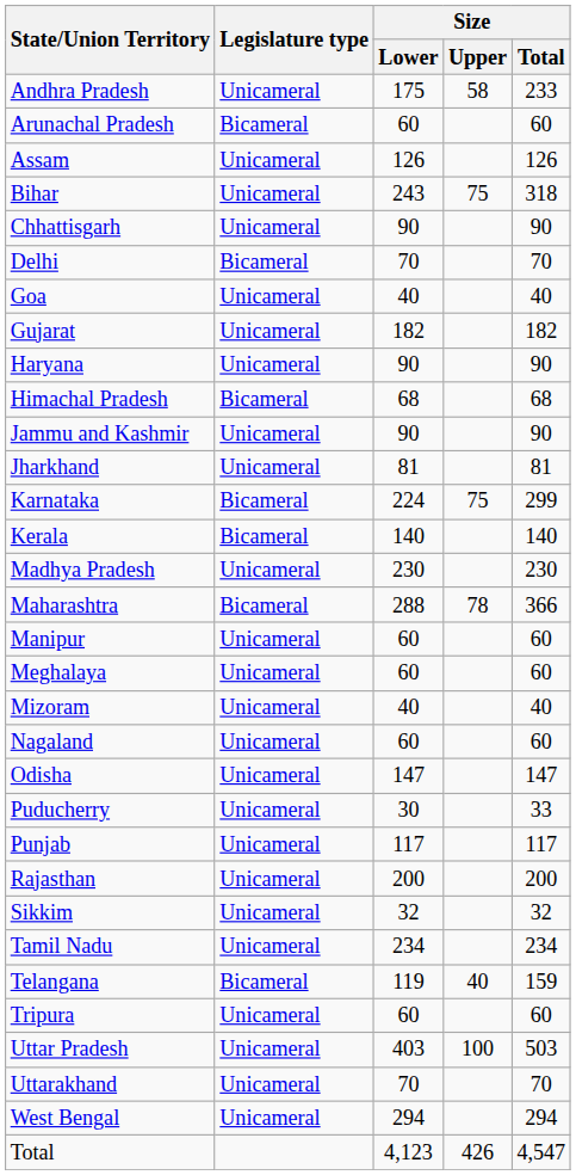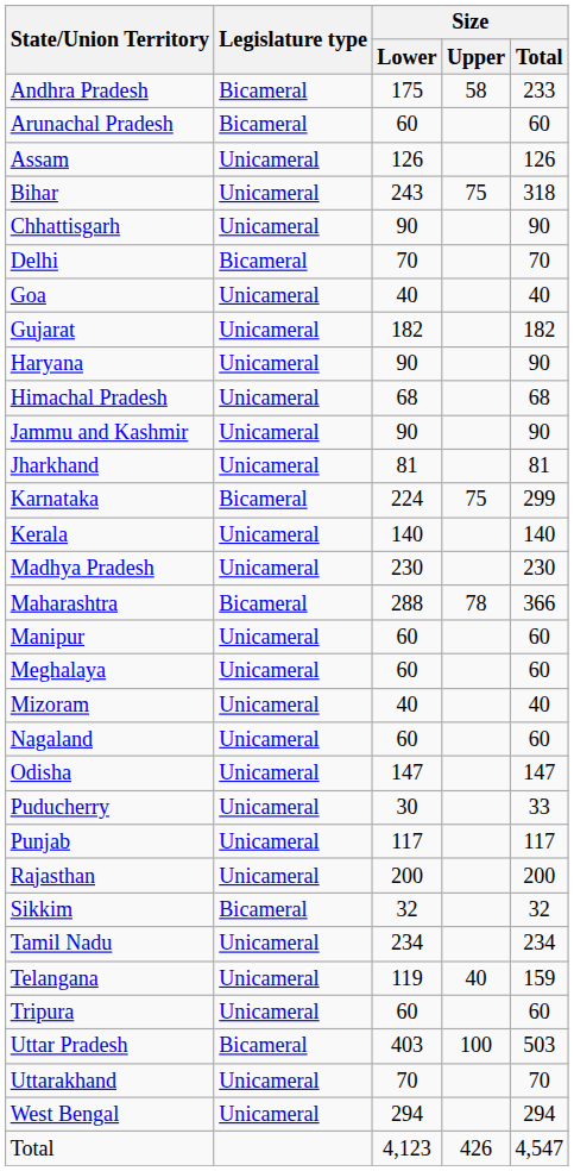 <table class="wikitable sortable">
 <tr>
 <th rowspan ="2">State/Union Territory</th>
 <th rowspan ="2">Legislature type</th>
 <th colspan="3">Size</th>
 </tr>
 <tr>
 <th>Lower</th>
 <th>Upper</th>
 <th>Total</th>
 </tr>
 <tr>
 <td><a href='#'>Andhra Pradesh</a></td>
-<td><a href='#'>Unicameral</a></td>
+<td><a href='#'>Bicameral</a></td>
 <td style="text-align:center;">175</td>
 <td style="text-align:center;">58</td>
 <td style="text-align:center;">233</td>
 </tr>
 <tr>
 <td><a href='#'>Arunachal Pradesh</a></td>
 <td><a href='#'>Bicameral</a></td>
 <td style="text-align:center;">60</td>
 <td></td>
 <td style="text-align:center;">60</td>
 </tr>
 <tr>
 <td><a href='#'>Assam</a></td>
 <td><a href='#'>Unicameral</a></td>
 <td style="text-align:center;">126</td>
 <td></td>
 <td style="text-align:center;">126</td>
 </tr>
 <tr>
 <td><a href='#'>Bihar</a></td>
 <td><a href='#'>Unicameral</a></td>
 <td style="text-align:center;">243</td>
 <td style="text-align:center;">75</td>
 <td style="text-align:center;">318</td>
 </tr>
 <tr>
 <td><a href='#'>Chhattisgarh</a></td>
 <td><a href='#'>Unicameral</a></td>
 <td style="text-align:center;">90</td>
 <td></td>
 <td style="text-align:center;">90</td>
 </tr>
 <tr>
 <td><a href='#'>Delhi</a></td>
 <td><a href='#'>Bicameral</a></td>
 <td style="text-align:center;">70</td>
 <td></td>
 <td style="text-align:center;">70</td>
 </tr>
 <tr>
 <td><a href='#'>Goa</a></td>
 <td><a href='#'>Unicameral</a></td>
 <td style="text-align:center;">40</td>
 <td></td>
 <td style="text-align:center;">40</td>
 </tr>
 <tr>
 <td><a href='#'>Gujarat</a></td>
 <td><a href='#'>Unicameral</a></td>
 <td style="text-align:center;">182</td>
 <td></td>
 <td style="text-align:center;">182</td>
 </tr>
 <tr>
 <td><a href='#'>Haryana</a></td>
 <td><a href='#'>Unicameral</a></td>
 <td style="text-align:center;">90</td>
 <td></td>
 <td style="text-align:center;">90</td>
 </tr>
 <tr>
 <td><a href='#'>Himachal Pradesh</a></td>
-<td><a href='#'>Bicameral</a></td>
+<td><a href='#'>Unicameral</a></td>
 <td style="text-align:center;">68</td>
 <td></td>
 <td style="text-align:center;">68</td>
 </tr>
 <tr>
 <td><a href='#'>Jammu and Kashmir</a></td>
 <td><a href='#'>Unicameral</a></td>
 <td style="text-align:center;">90</td>
 <td></td>
 <td style="text-align:center;">90</td>
 </tr>
 <tr>
 <td><a href='#'>Jharkhand</a></td>
 <td><a href='#'>Unicameral</a></td>
 <td style="text-align:center;">81</td>
 <td></td>
 <td style="text-align:center;">81</td>
 </tr>
 <tr>
 <td><a href='#'>Karnataka</a></td>
 <td><a href='#'>Bicameral</a></td>
 <td style="text-align:center;">224</td>
 <td style="text-align:center;">75</td>
 <td style="text-align:center;">299</td>
 </tr>
 <tr>
 <td><a href='#'>Kerala</a></td>
-<td><a href='#'>Bicameral</a></td>
+<td><a href='#'>Unicameral</a></td>
 <td style="text-align:center;">140</td>
 <td></td>
 <td style="text-align:center;">140</td>
 </tr>
 <tr>
 <td><a href='#'>Madhya Pradesh</a></td>
 <td><a href='#'>Unicameral</a></td>
 <td style="text-align:center;">230</td>
 <td></td>
 <td style="text-align:center;">230</td>
 </tr>
 <tr>
 <td><a href='#'>Maharashtra</a></td>
 <td><a href='#'>Bicameral</a></td>
 <td style="text-align:center;">288</td>
 <td style="text-align:center;">78</td>
 <td style="text-align:center;">366</td>
 </tr>
 <tr>
 <td><a href='#'>Manipur</a></td>
 <td><a href='#'>Unicameral</a></td>
 <td style="text-align:center;">60</td>
 <td></td>
 <td style="text-align:center;">60</td>
 </tr>
 <tr>
 <td><a href='#'>Meghalaya</a></td>
 <td><a href='#'>Unicameral</a></td>
 <td style="text-align:center;">60</td>
 <td></td>
 <td style="text-align:center;">60</td>
 </tr>
 <tr>
 <td><a href='#'>Mizoram</a></td>
 <td><a href='#'>Unicameral</a></td>
 <td style="text-align:center;">40</td>
 <td></td>
 <td style="text-align:center;">40</td>
 </tr>
 <tr>
 <td><a href='#'>Nagaland</a></td>
 <td><a href='#'>Unicameral</a></td>
 <td style="text-align:center;">60</td>
 <td></td>
 <td style="text-align:center;">60</td>
 </tr>
 <tr>
 <td><a href='#'>Odisha</a></td>
 <td><a href='#'>Unicameral</a></td>
 <td style="text-align:center;">147</td>
 <td></td>
 <td style="text-align:center;">147</td>
 </tr>
 <tr>
 <td><a href='#'>Puducherry</a></td>
 <td><a href='#'>Unicameral</a></td>
 <td style="text-align:center;">30</td>
 <td></td>
 <td style="text-align:center;">33</td>
 </tr>
 <tr>
 <td><a href='#'>Punjab</a></td>
 <td><a href='#'>Unicameral</a></td>
 <td style="text-align:center;">117</td>
 <td></td>
 <td style="text-align:center;">117</td>
 </tr>
 <tr>
 <td><a href='#'>Rajasthan</a></td>
 <td><a href='#'>Unicameral</a></td>
 <td style="text-align:center;">200</td>
 <td></td>
 <td style="text-align:center;">200</td>
 </tr>
 <tr>
 <td><a href='#'>Sikkim</a></td>
-<td><a href='#'>Unicameral</a></td>
+<td><a href='#'>Bicameral</a></td>
 <td style="text-align:center;">32</td>
 <td></td>
 <td style="text-align:center;">32</td>
 </tr>
 <tr>
 <td><a href='#'>Tamil Nadu</a></td>
 <td><a href='#'>Unicameral</a></td>
 <td style="text-align:center;">234</td>
 <td></td>
 <td style="text-align:center;">234</td>
 </tr>
 <tr>
 <td><a href='#'>Telangana</a></td>
-<td><a href='#'>Bicameral</a></td>
+<td><a href='#'>Unicameral</a></td>
 <td style="text-align:center;">119</td>
 <td style="text-align:center;">40</td>
 <td style="text-align:center;">159</td>
 </tr>
 <tr>
 <td><a href='#'>Tripura</a></td>
 <td><a href='#'>Unicameral</a></td>
 <td style="text-align:center;">60</td>
 <td></td>
 <td style="text-align:center;">60</td>
 </tr>
 <tr>
 <td><a href='#'>Uttar Pradesh</a></td>
-<td><a href='#'>Unicameral</a></td>
+<td><a href='#'>Bicameral</a></td>
 <td style="text-align:center;">403</td>
 <td style="text-align:center;">100</td>
 <td style="text-align:center;">503</td>
 </tr>
 <tr>
 <td><a href='#'>Uttarakhand</a></td>
 <td><a href='#'>Unicameral</a></td>
 <td style="text-align:center;">70</td>
 <td></td>
 <td style="text-align:center;">70</td>
 </tr>
 <tr>
 <td><a href='#'>West Bengal</a></td>
 <td><a href='#'>Unicameral</a></td>
 <td align=center>294</td>
 <td></td>
 <td style="text-align:center;">294</td>
 </tr>
 <tr>
 <td>Total</td>
 <td style="text-align:center;"></td>
 <td style="text-align:center;">4,123</td>
 <td style="text-align:center;">426</td>
 <td style="text-align:center;">4,547</td>
 </tr>
 </table>
